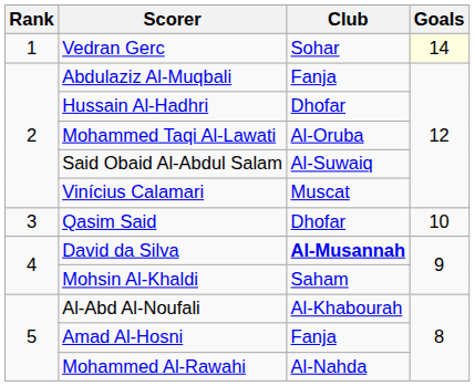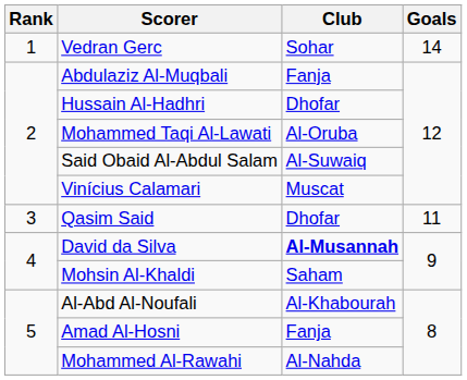 <table class="wikitable sortable" style="text-align:center">
 <tr>
 <th>Rank</th>
 <th>Scorer</th>
 <th>Club</th>
 <th>Goals</th>
 </tr>
 <tr>
 <td rowspan="1">1</td>
 <td align="left"> <a href='#'>Vedran Gerc</a></td>
 <td align="left"><a href='#'>Sohar</a></td>
-<td rowspan="1" style="background: lightyellow;">14</td>
+<td rowspan="1">14</td>
 </tr>
 <tr>
 <td rowspan="5">2</td>
 <td align="left"> <a href='#'>Abdulaziz Al-Muqbali</a></td>
 <td align="left"><a href='#'>Fanja</a></td>
 <td rowspan="5">12</td>
 </tr>
 <tr>
 <td align="left"> <a href='#'>Hussain Al-Hadhri</a></td>
 <td align="left"><a href='#'>Dhofar</a></td>
 </tr>
 <tr>
 <td align="left"> <a href='#'>Mohammed Taqi Al-Lawati</a></td>
 <td align="left"><a href='#'>Al-Oruba</a></td>
 </tr>
 <tr>
 <td align="left"> Said Obaid Al-Abdul Salam</td>
 <td align="left"><a href='#'>Al-Suwaiq</a></td>
 </tr>
 <tr>
 <td align="left"> <a href='#'>Vinícius Calamari</a></td>
 <td align="left"><a href='#'>Muscat</a></td>
 </tr>
 <tr>
 <td rowspan="1">3</td>
 <td align="left"> <a href='#'>Qasim Said</a></td>
 <td align="left"><a href='#'>Dhofar</a></td>
-<td rowspan="1">10</td>
+<td rowspan="1">11</td>
 </tr>
 <tr>
 <td rowspan="2">4</td>
 <td align="left"> <a href='#'>David da Silva</a></td>
 <td align="left"><strong><a href='#'>Al-Musannah</a></strong></td>
 <td rowspan="2">9</td>
 </tr>
 <tr>
 <td align="left"> <a href='#'>Mohsin Al-Khaldi</a></td>
 <td align="left"><a href='#'>Saham</a></td>
 </tr>
 <tr>
 <td rowspan="3">5</td>
 <td align="left"> Al-Abd Al-Noufali</td>
 <td align="left"><a href='#'>Al-Khabourah</a></td>
 <td rowspan="3">8</td>
 </tr>
 <tr>
 <td align="left"> <a href='#'>Amad Al-Hosni</a></td>
 <td align="left"><a href='#'>Fanja</a></td>
 </tr>
 <tr>
 <td align="left"> <a href='#'>Mohammed Al-Rawahi</a></td>
 <td align="left"><a href='#'>Al-Nahda</a></td>
 </tr>
 </table>
